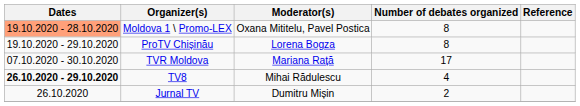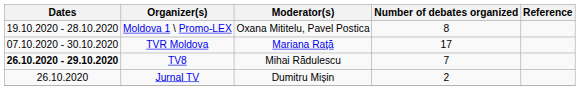 <table class="wikitable" style="font-size:100%;text-align:center;">
 <tr>
 <th>Dates</th>
 <th>Organizer(s)</th>
 <th>Moderator(s)</th>
 <th>Number of debates organized</th>
 <th>Reference</th>
 </tr>
 <tr>
-<td style="background: lightsalmon;">19.10.2020 - 28.10.2020</td>
+<td>19.10.2020 - 28.10.2020</td>
 <td><a href='#'>Moldova 1</a> \ <a href='#'>Promo-LEX</a></td>
 <td>Oxana Mititelu, Pavel Postica</td>
-<td>8</td>
-<td></td>
-</tr>
-<tr>
-<td>19.10.2020 - 29.10.2020</td>
-<td><a href='#'>ProTV Chișinău</a></td>
-<td><a href='#'>Lorena Bogza</a></td>
 <td>8</td>
 <td></td>
 </tr>
 <tr>
 <td>07.10.2020 - 30.10.2020</td>
 <td><a href='#'>TVR Moldova</a></td>
 <td><a href='#'>Mariana Rață</a></td>
 <td>17</td>
 <td></td>
 </tr>
 <tr>
 <td><strong>26.10.2020 - 29.10.2020</strong></td>
 <td><a href='#'>TV8</a></td>
 <td>Mihai Rădulescu</td>
-<td>4</td>
+<td>7</td>
 <td></td>
 </tr>
 <tr>
 <td>26.10.2020</td>
 <td><a href='#'>Jurnal TV</a></td>
 <td>Dumitru Mișin</td>
 <td>2</td>
 <td></td>
 </tr>
 <tr>
 </tr>
 </table>
